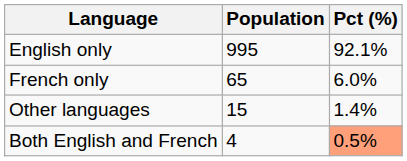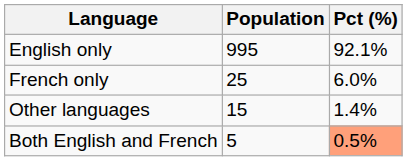 <table class="wikitable">
 <tr>
 <th>Language</th>
 <th>Population</th>
 <th>Pct (%)</th>
 </tr>
 <tr>
 <td>English only</td>
 <td>995</td>
 <td>92.1%</td>
 </tr>
 <tr>
 <td>French only</td>
-<td>65</td>
+<td>25</td>
 <td>6.0%</td>
 </tr>
 <tr>
 <td>Other languages</td>
 <td>15</td>
 <td>1.4%</td>
 </tr>
 <tr>
 <td>Both English and French</td>
-<td>4</td>
+<td>5</td>
 <td style="background: lightsalmon;">0.5%</td>
 </tr>
 </table>
